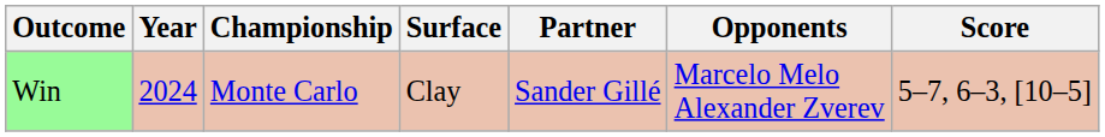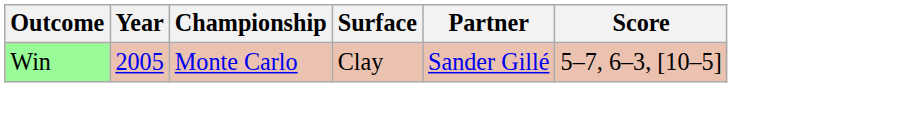 <table class="sortable wikitable">
 <tr>
 <th>Outcome</th>
 <th>Year</th>
 <th>Championship</th>
 <th>Surface</th>
 <th>Partner</th>
-<th>Opponents</th>
 <th class="unsortable">Score</th>
 </tr>
 <tr bgcolor=ebc2af>
 <td bgcolor=98FB98>Win</td>
-<td><a href='#'>2024</a></td>
+<td><a href='#'>2005</a></td>
 <td><a href='#'>Monte Carlo</a></td>
 <td>Clay</td>
 <td> <a href='#'>Sander Gillé</a></td>
-<td> <a href='#'>Marcelo Melo</a> <br>  <a href='#'>Alexander Zverev</a></td>
 <td>5–7, 6–3, [10–5]</td>
 </tr>
 </table>
